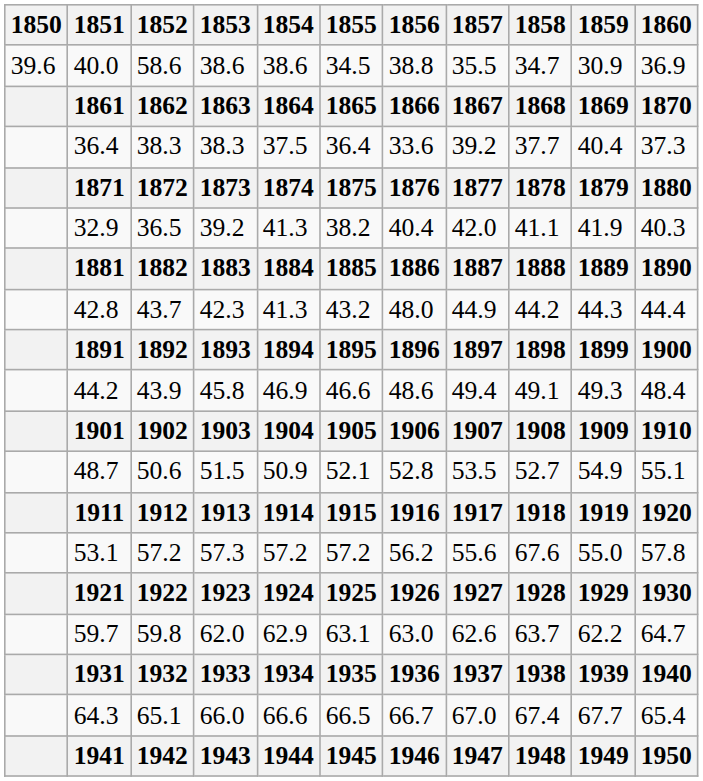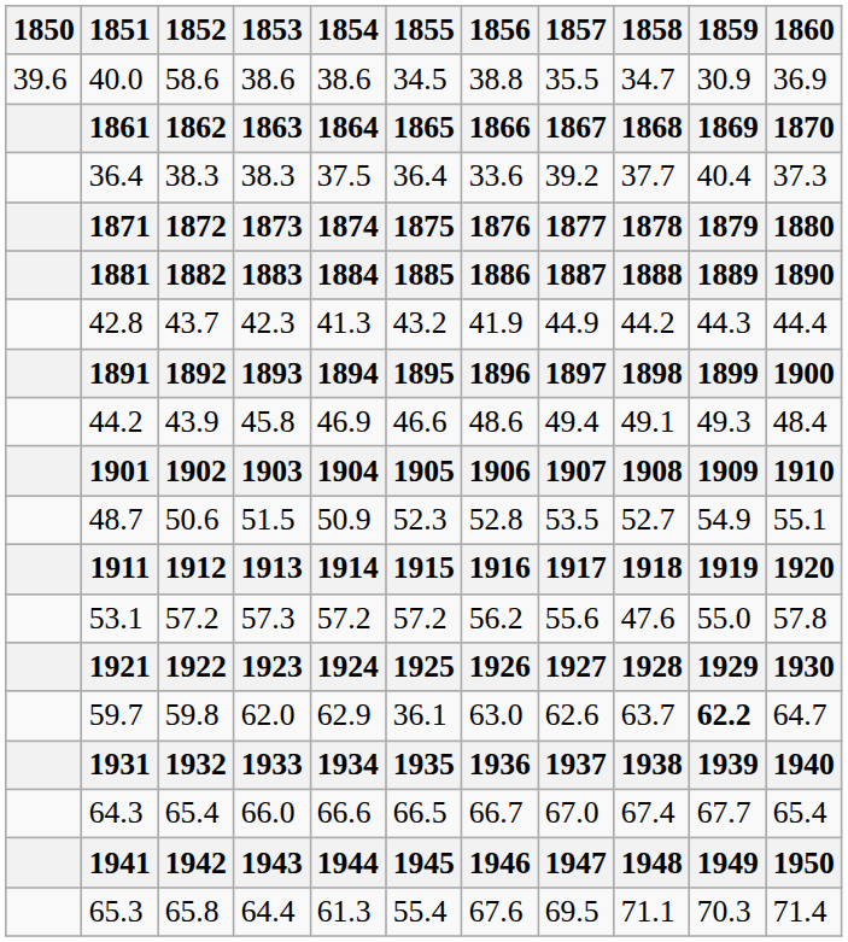 <table class="wikitable">
 <tr>
 <th>1850</th>
 <th>1851</th>
 <th>1852</th>
 <th>1853</th>
 <th>1854</th>
 <th>1855</th>
 <th>1856</th>
 <th>1857</th>
 <th>1858</th>
 <th>1859</th>
 <th>1860</th>
 </tr>
 <tr>
 <td>39.6</td>
 <td>40.0</td>
 <td>58.6</td>
 <td>38.6</td>
 <td>38.6</td>
 <td>34.5</td>
 <td>38.8</td>
 <td>35.5</td>
 <td>34.7</td>
 <td>30.9</td>
 <td>36.9</td>
 </tr>
 <tr>
 <th></th>
 <th>1861</th>
 <th>1862</th>
 <th>1863</th>
 <th>1864</th>
 <th>1865</th>
 <th>1866</th>
 <th>1867</th>
 <th>1868</th>
 <th>1869</th>
 <th>1870</th>
 </tr>
 <tr>
 <td></td>
 <td>36.4</td>
 <td>38.3</td>
 <td>38.3</td>
 <td>37.5</td>
 <td>36.4</td>
 <td>33.6</td>
 <td>39.2</td>
 <td>37.7</td>
 <td>40.4</td>
 <td>37.3</td>
 </tr>
 <tr>
 <th></th>
 <th>1871</th>
 <th>1872</th>
 <th>1873</th>
 <th>1874</th>
 <th>1875</th>
 <th>1876</th>
 <th>1877</th>
 <th>1878</th>
 <th>1879</th>
 <th>1880</th>
 </tr>
 <tr>
-<td></td>
-<td>32.9</td>
-<td>36.5</td>
-<td>39.2</td>
-<td>41.3</td>
-<td>38.2</td>
-<td>40.4</td>
-<td>42.0</td>
-<td>41.1</td>
-<td>41.9</td>
-<td>40.3</td>
-</tr>
-<tr>
 <th></th>
 <th>1881</th>
 <th>1882</th>
 <th>1883</th>
 <th>1884</th>
 <th>1885</th>
 <th>1886</th>
 <th>1887</th>
 <th>1888</th>
 <th>1889</th>
 <th>1890</th>
 </tr>
 <tr>
 <td></td>
 <td>42.8</td>
 <td>43.7</td>
 <td>42.3</td>
 <td>41.3</td>
 <td>43.2</td>
-<td>48.0</td>
+<td>41.9</td>
 <td>44.9</td>
 <td>44.2</td>
 <td>44.3</td>
 <td>44.4</td>
 </tr>
 <tr>
 <th></th>
 <th>1891</th>
 <th>1892</th>
 <th>1893</th>
 <th>1894</th>
 <th>1895</th>
 <th>1896</th>
 <th>1897</th>
 <th>1898</th>
 <th>1899</th>
 <th>1900</th>
 </tr>
 <tr>
 <td></td>
 <td>44.2</td>
 <td>43.9</td>
 <td>45.8</td>
 <td>46.9</td>
 <td>46.6</td>
 <td>48.6</td>
 <td>49.4</td>
 <td>49.1</td>
 <td>49.3</td>
 <td>48.4</td>
 </tr>
 <tr>
 <th></th>
 <th>1901</th>
 <th>1902</th>
 <th>1903</th>
 <th>1904</th>
 <th>1905</th>
 <th>1906</th>
 <th>1907</th>
 <th>1908</th>
 <th>1909</th>
 <th>1910</th>
 </tr>
 <tr>
 <td></td>
 <td>48.7</td>
 <td>50.6</td>
 <td>51.5</td>
 <td>50.9</td>
-<td>52.1</td>
+<td>52.3</td>
 <td>52.8</td>
 <td>53.5</td>
 <td>52.7</td>
 <td>54.9</td>
 <td>55.1</td>
 </tr>
 <tr>
 <th></th>
 <th>1911</th>
 <th>1912</th>
 <th>1913</th>
 <th>1914</th>
 <th>1915</th>
 <th>1916</th>
 <th>1917</th>
 <th>1918</th>
 <th>1919</th>
 <th>1920</th>
 </tr>
 <tr>
 <td></td>
 <td>53.1</td>
 <td>57.2</td>
 <td>57.3</td>
 <td>57.2</td>
 <td>57.2</td>
 <td>56.2</td>
 <td>55.6</td>
-<td>67.6</td>
+<td>47.6</td>
 <td>55.0</td>
 <td>57.8</td>
 </tr>
 <tr>
 <th></th>
 <th>1921</th>
 <th>1922</th>
 <th>1923</th>
 <th>1924</th>
 <th>1925</th>
 <th>1926</th>
 <th>1927</th>
 <th>1928</th>
 <th>1929</th>
 <th>1930</th>
 </tr>
 <tr>
 <td></td>
 <td>59.7</td>
 <td>59.8</td>
 <td>62.0</td>
 <td>62.9</td>
-<td>63.1</td>
+<td>36.1</td>
 <td>63.0</td>
 <td>62.6</td>
 <td>63.7</td>
-<td>62.2</td>
+<td><strong>62.2</strong></td>
 <td>64.7</td>
 </tr>
 <tr>
 <th></th>
 <th>1931</th>
 <th>1932</th>
 <th>1933</th>
 <th>1934</th>
 <th>1935</th>
 <th>1936</th>
 <th>1937</th>
 <th>1938</th>
 <th>1939</th>
 <th>1940</th>
 </tr>
 <tr>
 <td></td>
 <td>64.3</td>
-<td>65.1</td>
+<td>65.4</td>
 <td>66.0</td>
 <td>66.6</td>
 <td>66.5</td>
 <td>66.7</td>
 <td>67.0</td>
 <td>67.4</td>
 <td>67.7</td>
 <td>65.4</td>
 </tr>
 <tr>
 <th></th>
 <th>1941</th>
 <th>1942</th>
 <th>1943</th>
 <th>1944</th>
 <th>1945</th>
 <th>1946</th>
 <th>1947</th>
 <th>1948</th>
 <th>1949</th>
 <th>1950</th>
 </tr>
+<tr>
+<td></td>
+<td>65.3</td>
+<td>65.8</td>
+<td>64.4</td>
+<td>61.3</td>
+<td>55.4</td>
+<td>67.6</td>
+<td>69.5</td>
+<td>71.1</td>
+<td>70.3</td>
+<td>71.4</td>
+</tr>
 </table>
